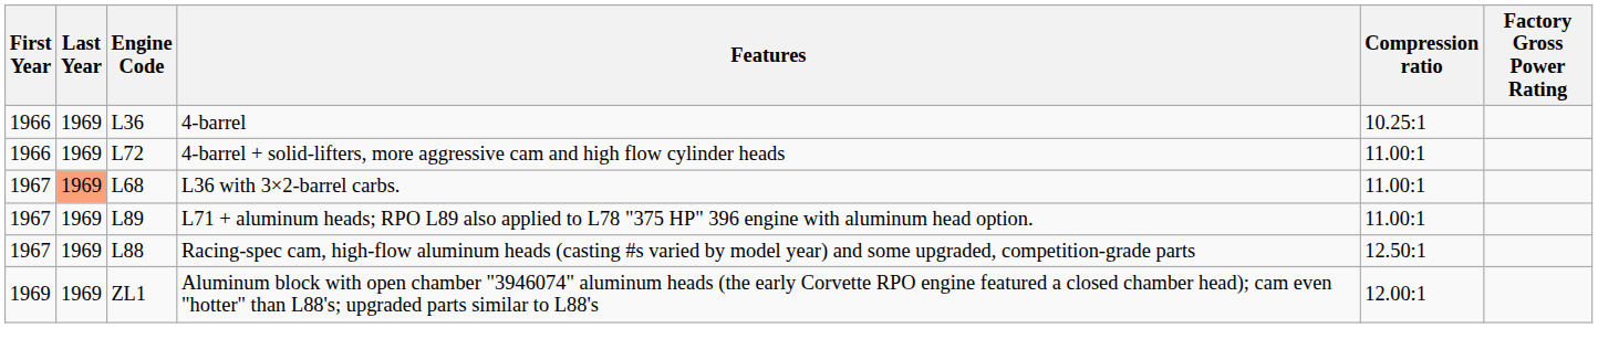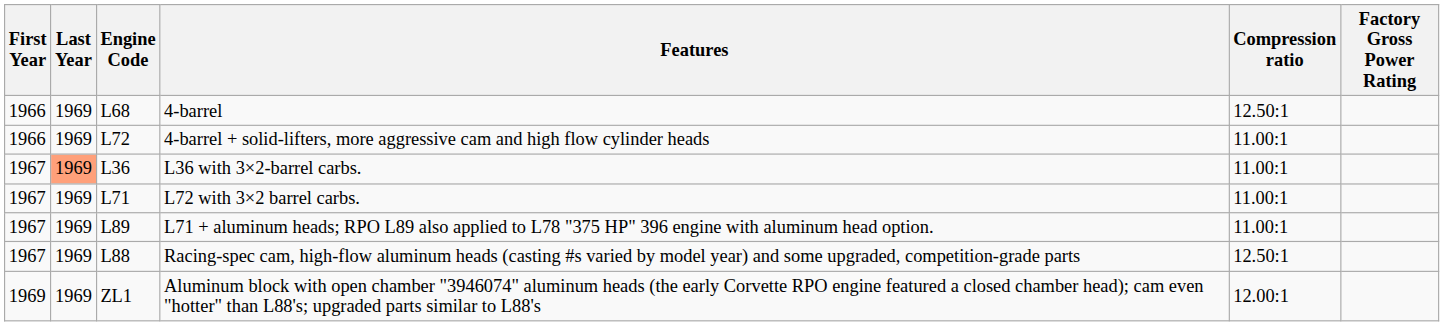 <table class="wikitable">
 <tr>
 <th>First<br>Year</th>
 <th>Last<br>Year</th>
 <th>Engine<br>Code</th>
 <th>Features</th>
 <th>Compression<br>ratio</th>
 <th>Factory<br>Gross Power<br>Rating</th>
 </tr>
 <tr>
 <td>1966</td>
 <td>1969</td>
-<td>L36</td>
+<td>L68</td>
 <td>4-barrel</td>
-<td>10.25:1</td>
+<td>12.50:1</td>
 <td></td>
 </tr>
 <tr>
 <td>1966</td>
 <td>1969</td>
 <td>L72</td>
 <td>4-barrel + solid-lifters, more aggressive cam and high flow cylinder heads</td>
 <td>11.00:1</td>
 <td></td>
 </tr>
 <tr>
 <td>1967</td>
 <td style="background: lightsalmon;">1969</td>
-<td>L68</td>
+<td>L36</td>
 <td>L36 with 3×2-barrel carbs.</td>
+<td>11.00:1</td>
+<td></td>
+</tr>
+<tr>
+<td>1967</td>
+<td>1969</td>
+<td>L71</td>
+<td>L72 with 3×2 barrel carbs.</td>
 <td>11.00:1</td>
 <td></td>
 </tr>
 <tr>
 <td>1967</td>
 <td>1969</td>
 <td>L89</td>
 <td>L71 + aluminum  heads; RPO L89 also applied to L78 "375 HP" 396 engine with aluminum head option.</td>
 <td>11.00:1</td>
 <td></td>
 </tr>
 <tr>
 <td>1967</td>
 <td>1969</td>
 <td>L88</td>
 <td>Racing-spec cam, high-flow aluminum heads (casting #s varied by model year) and some upgraded, competition-grade parts</td>
 <td>12.50:1</td>
 <td></td>
 </tr>
 <tr>
 <td>1969</td>
 <td>1969</td>
 <td>ZL1</td>
 <td>Aluminum block with open chamber "3946074" aluminum heads (the early Corvette RPO engine featured a closed chamber head); cam even "hotter" than L88's; upgraded parts similar to L88's</td>
 <td>12.00:1</td>
 <td></td>
 </tr>
 </table>
